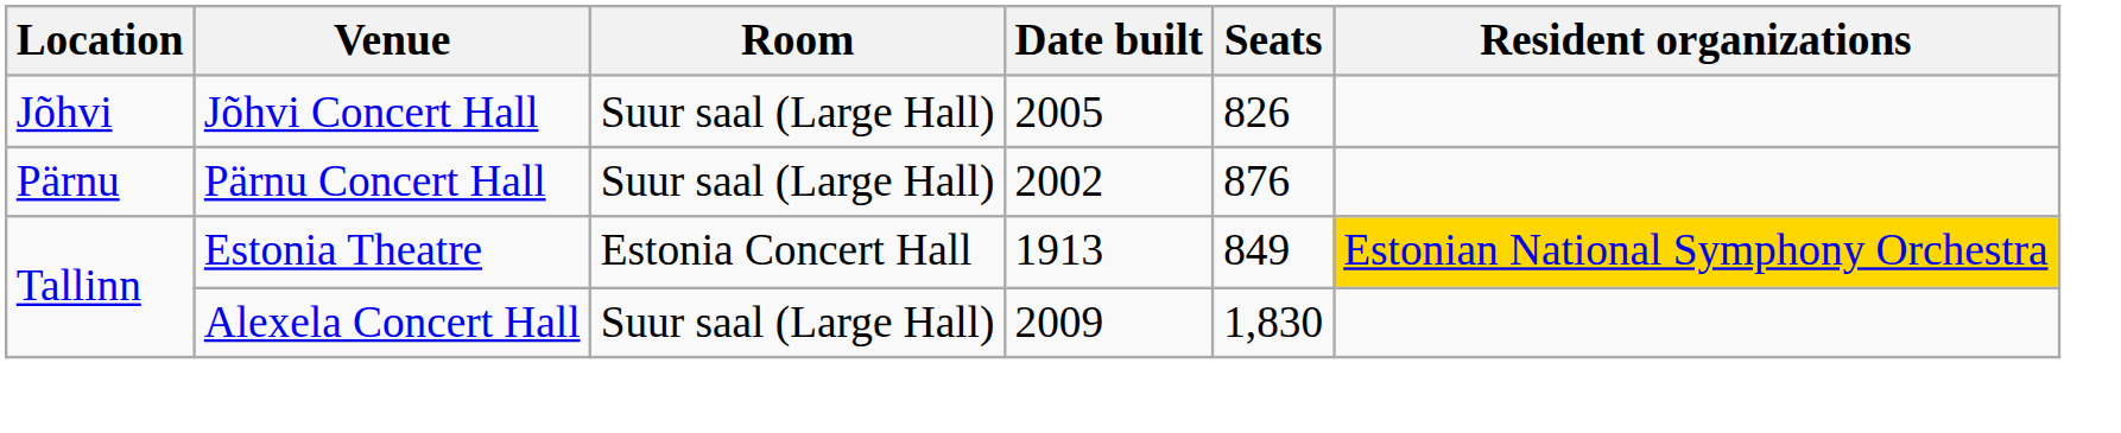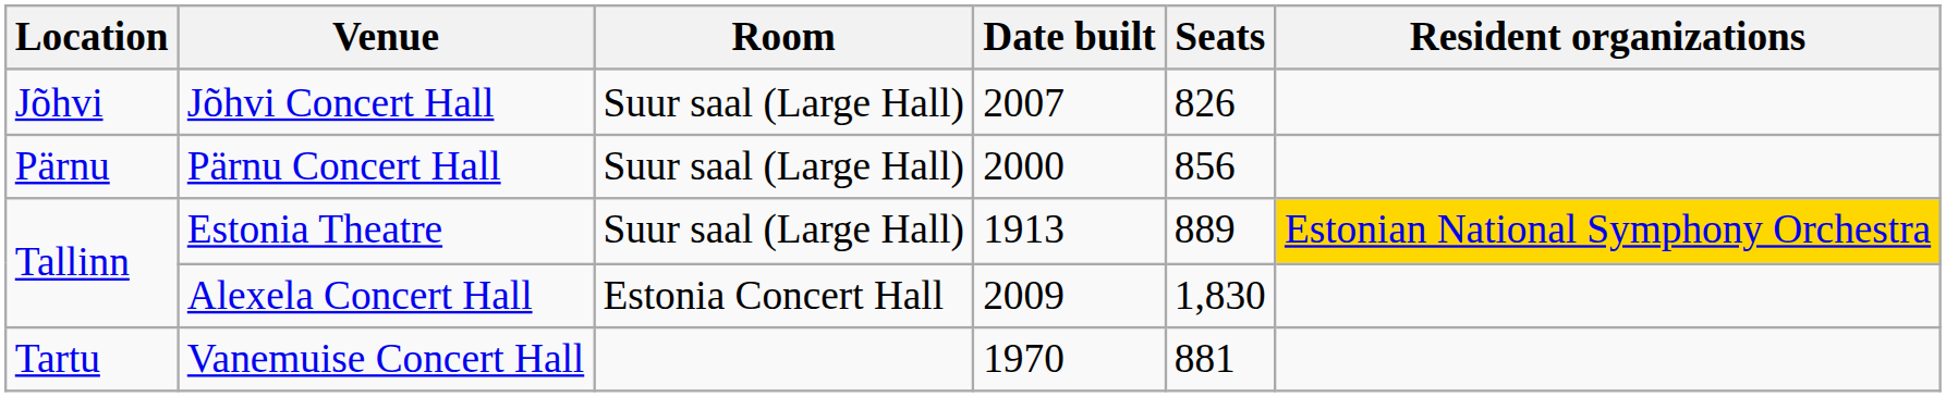 <table class="wikitable">
 <tr>
 <th>Location</th>
 <th>Venue</th>
 <th>Room</th>
 <th>Date built</th>
 <th>Seats</th>
 <th>Resident organizations</th>
 </tr>
 <tr>
 <td><a href='#'>Jõhvi</a></td>
 <td><a href='#'>Jõhvi Concert Hall</a></td>
 <td>Suur saal (Large Hall)</td>
-<td>2005</td>
+<td>2007</td>
 <td>826</td>
 <td></td>
 </tr>
 <tr>
 <td><a href='#'>Pärnu</a></td>
 <td><a href='#'>Pärnu Concert Hall</a></td>
 <td>Suur saal (Large Hall)</td>
-<td>2002</td>
-<td>876</td>
+<td>2000</td>
+<td>856</td>
 <td></td>
 </tr>
 <tr>
 <td rowspan=2><a href='#'>Tallinn</a></td>
 <td><a href='#'>Estonia Theatre</a></td>
-<td>Estonia Concert Hall</td>
+<td>Suur saal (Large Hall)</td>
 <td>1913</td>
-<td>849</td>
+<td>889</td>
 <td style="background: gold;"><a href='#'>Estonian National Symphony Orchestra</a></td>
 </tr>
 <tr>
 <td><a href='#'>Alexela Concert Hall</a></td>
-<td>Suur saal (Large Hall)</td>
+<td>Estonia Concert Hall</td>
 <td>2009</td>
 <td>1,830</td>
 <td></td>
 </tr>
+<tr>
+<td><a href='#'>Tartu</a></td>
+<td><a href='#'>Vanemuise Concert Hall</a></td>
+<td></td>
+<td>1970</td>
+<td>881</td>
+<td></td>
+</tr>
 </table>
